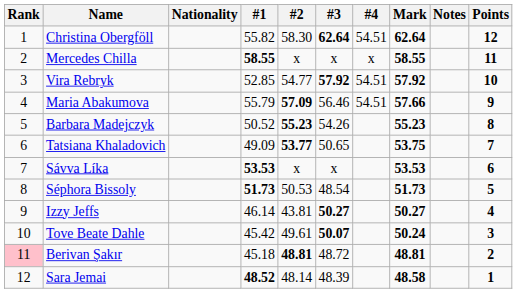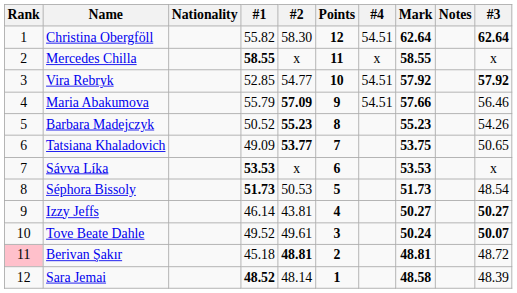 <table class="wikitable sortable" style="text-align:center">
 <tr>
 <th>Rank</th>
 <th>Name</th>
 <th>Nationality</th>
 <th>#1</th>
 <th>#2</th>
-<th>#3</th>
+<th>Points</th>
 <th>#4</th>
 <th>Mark</th>
 <th>Notes</th>
-<th>Points</th>
+<th>#3</th>
 </tr>
 <tr>
 <td>1</td>
 <td align=left><a href='#'>Christina Obergföll</a></td>
 <td align=left></td>
 <td>55.82</td>
 <td>58.30</td>
-<td><strong>62.64</strong></td>
+<td><strong>12</strong></td>
 <td>54.51</td>
 <td><strong>62.64</strong></td>
 <td></td>
-<td><strong>12</strong></td>
+<td><strong>62.64</strong></td>
 </tr>
 <tr>
 <td>2</td>
 <td align=left><a href='#'>Mercedes Chilla</a></td>
 <td align=left></td>
 <td><strong>58.55</strong></td>
 <td>x</td>
-<td>x</td>
+<td><strong>11</strong></td>
 <td>x</td>
 <td><strong>58.55</strong></td>
 <td></td>
-<td><strong>11</strong></td>
+<td>x</td>
 </tr>
 <tr>
 <td>3</td>
 <td align=left><a href='#'>Vira Rebryk</a></td>
 <td align=left></td>
 <td>52.85</td>
 <td>54.77</td>
-<td><strong>57.92</strong></td>
+<td><strong>10</strong></td>
 <td>54.51</td>
 <td><strong>57.92</strong></td>
 <td></td>
-<td><strong>10</strong></td>
+<td><strong>57.92</strong></td>
 </tr>
 <tr>
 <td>4</td>
 <td align=left><a href='#'>Maria Abakumova</a></td>
 <td align=left></td>
 <td>55.79</td>
 <td><strong>57.09</strong></td>
-<td>56.46</td>
+<td><strong>9</strong></td>
 <td>54.51</td>
 <td><strong>57.66</strong></td>
 <td></td>
-<td><strong>9</strong></td>
+<td>56.46</td>
 </tr>
 <tr>
 <td>5</td>
 <td align=left><a href='#'>Barbara Madejczyk</a></td>
 <td align=left></td>
 <td>50.52</td>
 <td><strong>55.23</strong></td>
-<td>54.26</td>
+<td><strong>8</strong></td>
 <td></td>
 <td><strong>55.23</strong></td>
 <td></td>
-<td><strong>8</strong></td>
+<td>54.26</td>
 </tr>
 <tr>
 <td>6</td>
 <td align=left><a href='#'>Tatsiana Khaladovich</a></td>
 <td align=left></td>
 <td>49.09</td>
 <td><strong>53.77</strong></td>
-<td>50.65</td>
+<td><strong>7</strong></td>
 <td></td>
 <td><strong>53.75</strong></td>
 <td></td>
-<td><strong>7</strong></td>
+<td>50.65</td>
 </tr>
 <tr>
 <td>7</td>
 <td align=left><a href='#'>Sávva Líka</a></td>
 <td align=left></td>
 <td><strong>53.53</strong></td>
 <td>x</td>
-<td>x</td>
+<td><strong>6</strong></td>
 <td></td>
 <td><strong>53.53</strong></td>
 <td></td>
-<td><strong>6</strong></td>
+<td>x</td>
 </tr>
 <tr>
 <td>8</td>
 <td align=left><a href='#'>Séphora Bissoly</a></td>
 <td align=left></td>
 <td><strong>51.73</strong></td>
 <td>50.53</td>
-<td>48.54</td>
+<td><strong>5</strong></td>
 <td></td>
 <td><strong>51.73</strong></td>
 <td></td>
-<td><strong>5</strong></td>
+<td>48.54</td>
 </tr>
 <tr>
 <td>9</td>
 <td align=left><a href='#'>Izzy Jeffs</a></td>
 <td align=left></td>
 <td>46.14</td>
 <td>43.81</td>
+<td><strong>4</strong></td>
+<td></td>
 <td><strong>50.27</strong></td>
 <td></td>
 <td><strong>50.27</strong></td>
-<td></td>
-<td><strong>4</strong></td>
 </tr>
 <tr>
 <td>10</td>
 <td align=left><a href='#'>Tove Beate Dahle</a></td>
 <td align=left></td>
-<td>45.42</td>
+<td>49.52</td>
 <td>49.61</td>
-<td><strong>50.07</strong></td>
+<td><strong>3</strong></td>
 <td></td>
 <td><strong>50.24</strong></td>
 <td></td>
-<td><strong>3</strong></td>
+<td><strong>50.07</strong></td>
 </tr>
 <tr>
 <td style="background: pink;">11</td>
 <td align=left><a href='#'>Berivan Şakır</a></td>
 <td align=left></td>
 <td>45.18</td>
 <td><strong>48.81</strong></td>
-<td>48.72</td>
+<td><strong>2</strong></td>
 <td></td>
 <td><strong>48.81</strong></td>
 <td></td>
-<td><strong>2</strong></td>
+<td>48.72</td>
 </tr>
 <tr>
 <td>12</td>
 <td align=left><a href='#'>Sara Jemai</a></td>
 <td align=left></td>
 <td><strong>48.52</strong></td>
 <td>48.14</td>
-<td>48.39</td>
+<td><strong>1</strong></td>
 <td></td>
 <td><strong>48.58</strong></td>
 <td></td>
-<td><strong>1</strong></td>
+<td>48.39</td>
 </tr>
 </table>
